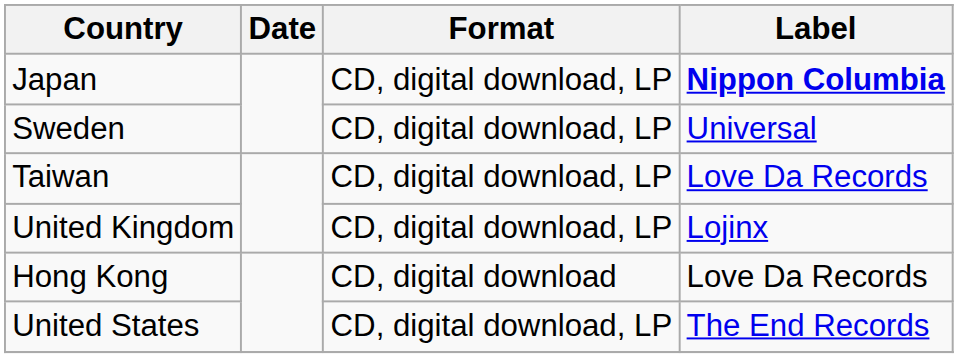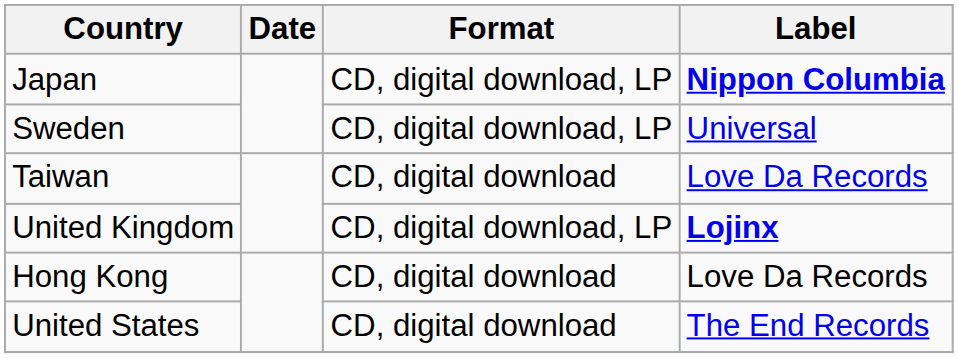 <table class="wikitable">
 <tr>
 <th>Country</th>
 <th>Date</th>
 <th>Format</th>
 <th>Label</th>
 </tr>
 <tr>
 <td>Japan</td>
 <td rowspan="2"></td>
 <td>CD, digital download, LP</td>
 <td><strong><a href='#'>Nippon Columbia</a></strong></td>
 </tr>
 <tr>
 <td>Sweden</td>
 <td>CD, digital download, LP</td>
 <td><a href='#'>Universal</a></td>
 </tr>
 <tr>
 <td>Taiwan</td>
 <td rowspan="2"></td>
-<td>CD, digital download, LP</td>
+<td>CD, digital download</td>
 <td><a href='#'>Love Da Records</a></td>
 </tr>
 <tr>
 <td>United Kingdom</td>
 <td>CD, digital download, LP</td>
-<td><a href='#'>Lojinx</a></td>
+<td><strong><a href='#'>Lojinx</a></strong></td>
 </tr>
 <tr>
 <td>Hong Kong</td>
 <td rowspan="2"></td>
 <td>CD, digital download</td>
 <td>Love Da Records</td>
 </tr>
 <tr>
 <td rowspan="1">United States</td>
-<td>CD, digital download, LP</td>
+<td>CD, digital download</td>
 <td><a href='#'>The End Records</a></td>
 </tr>
 <tr>
 </tr>
 </table>
